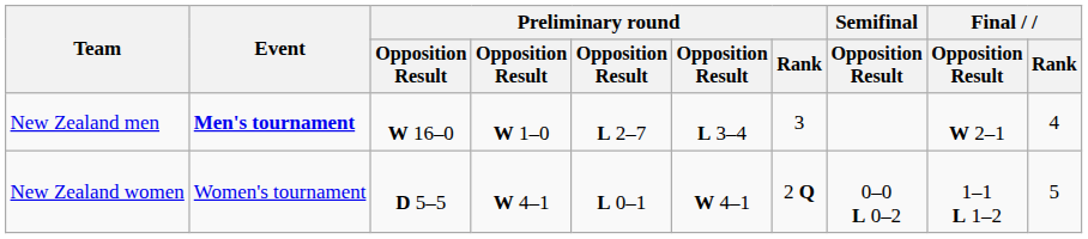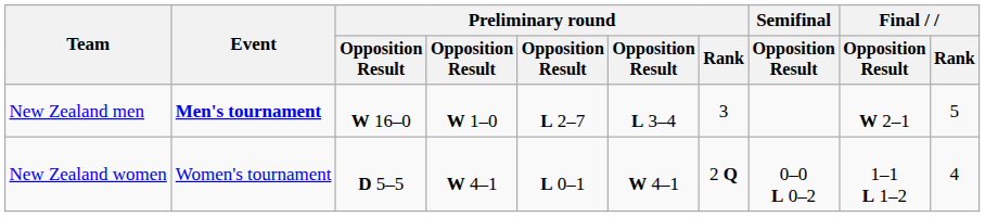 <table class=wikitable style=font-size:90%;text-align:center>
 <tr>
 <th rowspan=2>Team</th>
 <th rowspan=2>Event</th>
 <th colspan=5>Preliminary round</th>
 <th>Semifinal</th>
 <th colspan=2>Final /  / </th>
 </tr>
 <tr style=font-size:95%>
 <th>Opposition<br>Result</th>
 <th>Opposition<br>Result</th>
 <th>Opposition<br>Result</th>
 <th>Opposition<br>Result</th>
 <th>Rank</th>
 <th>Opposition<br>Result</th>
 <th>Opposition<br>Result</th>
 <th>Rank</th>
 </tr>
 <tr>
 <td align=left><a href='#'>New Zealand men</a></td>
 <td align=left><strong><a href='#'>Men's tournament</a></strong></td>
 <td><br><strong>W</strong> 16–0</td>
 <td><br><strong>W</strong> 1–0</td>
 <td><br><strong>L</strong> 2–7</td>
 <td><br><strong>L</strong> 3–4</td>
 <td>3</td>
 <td></td>
 <td><br><strong>W</strong> 2–1</td>
-<td>4</td>
+<td>5</td>
 </tr>
 <tr>
 <td align=left><a href='#'>New Zealand women</a></td>
 <td align=left><a href='#'>Women's tournament</a></td>
 <td><br><strong>D</strong> 5–5</td>
 <td><br><strong>W</strong> 4–1</td>
 <td><br><strong>L</strong> 0–1</td>
 <td><br><strong>W</strong> 4–1</td>
 <td>2 <strong>Q</strong></td>
 <td><br>0–0 <br><strong>L</strong> 0–2 </td>
 <td><br>1–1 <br><strong>L</strong> 1–2 </td>
-<td>5</td>
+<td>4</td>
 </tr>
 </table>
